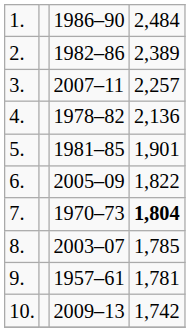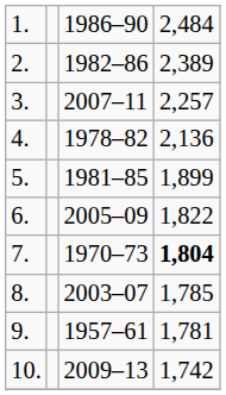 <table class="wikitable sortable">
 <tr>
 <td>1.</td>
 <td></td>
 <td>1986–90</td>
 <td>2,484</td>
 </tr>
 <tr>
 <td>2.</td>
 <td></td>
 <td>1982–86</td>
 <td>2,389</td>
 </tr>
 <tr>
 <td>3.</td>
 <td></td>
 <td>2007–11</td>
 <td>2,257</td>
 </tr>
 <tr>
 <td>4.</td>
 <td></td>
 <td>1978–82</td>
 <td>2,136</td>
 </tr>
 <tr>
 <td>5.</td>
 <td></td>
 <td>1981–85</td>
-<td>1,901</td>
+<td>1,899</td>
 </tr>
 <tr>
 <td>6.</td>
 <td></td>
 <td>2005–09</td>
 <td>1,822</td>
 </tr>
 <tr>
 <td>7.</td>
 <td></td>
 <td>1970–73</td>
 <td><strong>1,804</strong></td>
 </tr>
 <tr>
 <td>8.</td>
 <td></td>
 <td>2003–07</td>
 <td>1,785</td>
 </tr>
 <tr>
 <td>9.</td>
 <td></td>
 <td>1957–61</td>
 <td>1,781</td>
 </tr>
 <tr>
 <td>10.</td>
 <td></td>
 <td>2009–13</td>
 <td>1,742</td>
 </tr>
 <tr>
 </tr>
 </table>
